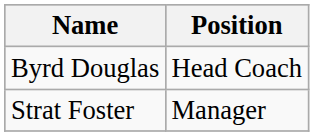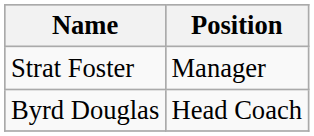 <table class="wikitable">
 <tr>
 <th>Name</th>
 <th>Position</th>
 </tr>
 <tr>
+<td>Strat Foster</td>
+<td>Manager</td>
+</tr>
+<tr>
 <td>Byrd Douglas</td>
 <td>Head Coach</td>
 </tr>
-<tr>
-<td>Strat Foster</td>
-<td>Manager</td>
-</tr>
 </table>
